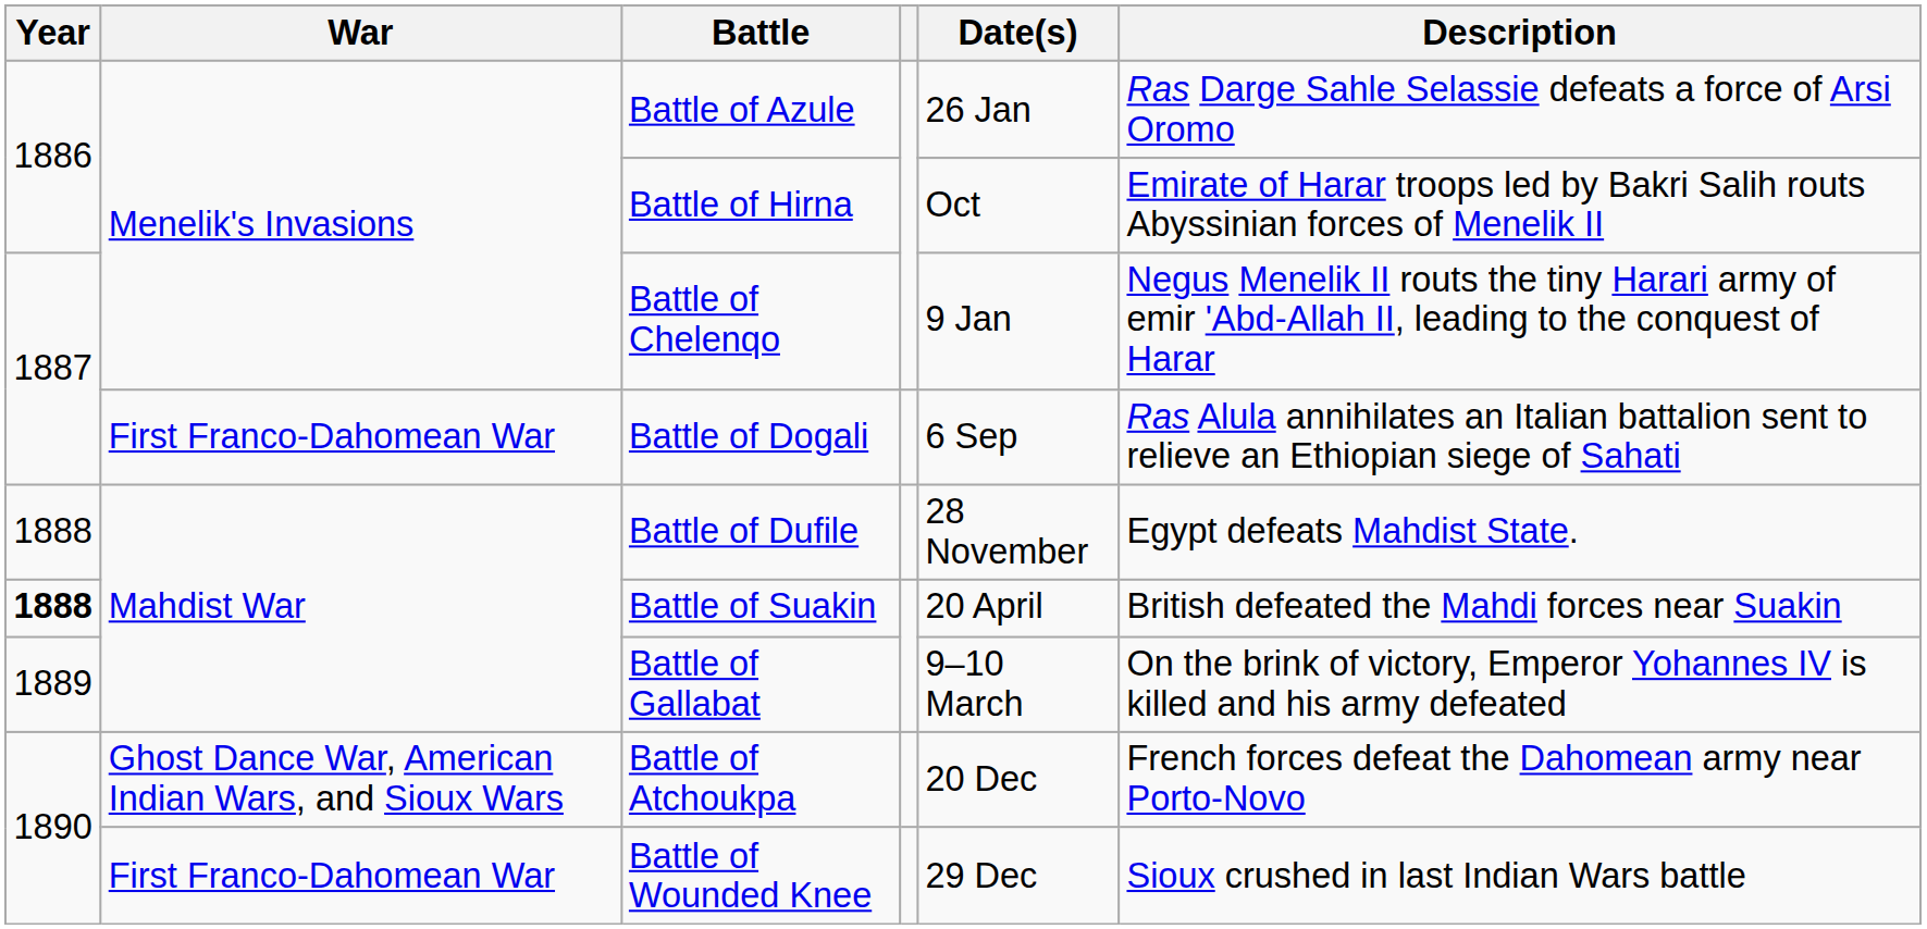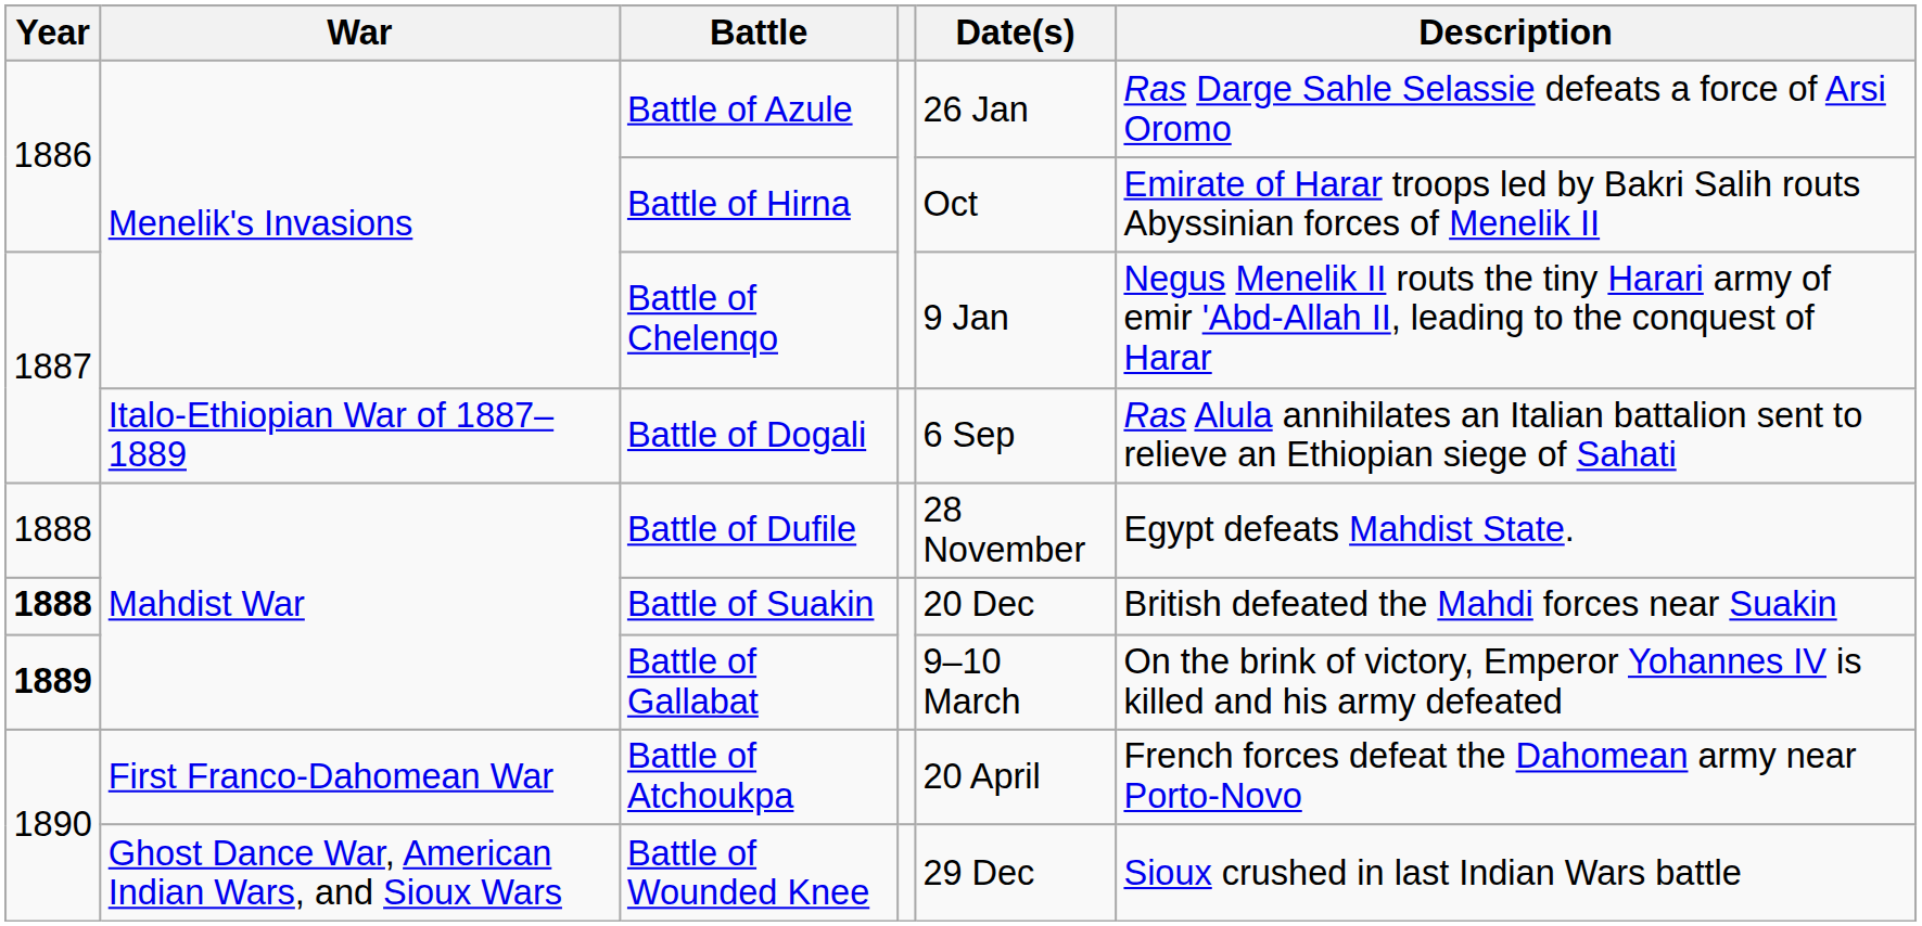 <table class="wikitable sortable">
 <tr>
 <th class="unsortable">Year</th>
 <th>War</th>
 <th class="unsortable">Battle</th>
 <th></th>
 <th>Date(s)</th>
 <th class="unsortable">Description</th>
 </tr>
 <tr>
 <td rowspan="2">1886</td>
 <td rowspan="3"><a href='#'>Menelik's Invasions</a></td>
 <td><a href='#'>Battle of Azule</a></td>
 <td rowspan="3"></td>
 <td>26 Jan</td>
 <td><a href='#'><em>Ras</em></a> <a href='#'>Darge Sahle Selassie</a> defeats a force of <a href='#'>Arsi Oromo</a></td>
 </tr>
 <tr>
 <td><a href='#'>Battle of Hirna</a></td>
 <td>Oct</td>
 <td><a href='#'>Emirate of Harar</a> troops led by Bakri Salih routs Abyssinian forces of <a href='#'>Menelik II</a></td>
 </tr>
 <tr>
 <td rowspan="2">1887</td>
 <td><a href='#'>Battle of Chelenqo</a></td>
 <td>9 Jan</td>
 <td><a href='#'>Negus</a> <a href='#'>Menelik II</a> routs the tiny <a href='#'>Harari</a> army of emir <a href='#'>'Abd-Allah II</a>, leading to the conquest of <a href='#'>Harar</a></td>
 </tr>
 <tr>
-<td><a href='#'>First Franco-Dahomean War</a></td>
+<td><a href='#'>Italo-Ethiopian War of 1887–1889</a></td>
 <td><a href='#'>Battle of Dogali</a></td>
 <td></td>
 <td>6 Sep</td>
 <td><a href='#'><em>Ras</em></a> <a href='#'>Alula</a> annihilates an Italian battalion sent to relieve an Ethiopian siege of <a href='#'>Sahati</a></td>
 </tr>
 <tr>
 <td>1888</td>
 <td rowspan="3"><a href='#'>Mahdist War</a></td>
 <td><a href='#'>Battle of Dufile</a></td>
 <td></td>
 <td>28 November</td>
 <td>Egypt defeats <a href='#'>Mahdist State</a>.</td>
 </tr>
 <tr>
 <td><strong>1888</strong></td>
 <td><a href='#'>Battle of Suakin</a></td>
 <td rowspan="2"></td>
-<td>20 April</td>
+<td>20 Dec</td>
 <td>British defeated the <a href='#'>Mahdi</a> forces near <a href='#'>Suakin</a></td>
 </tr>
 <tr>
-<td>1889</td>
+<td><strong>1889</strong></td>
 <td><a href='#'>Battle of Gallabat</a></td>
 <td>9–10 March</td>
 <td>On the brink of victory, Emperor <a href='#'>Yohannes IV</a> is killed and his army defeated</td>
 </tr>
 <tr>
 <td rowspan="2">1890</td>
-<td><a href='#'>Ghost Dance War</a>, <a href='#'>American Indian Wars</a>, and <a href='#'>Sioux Wars</a></td>
+<td><a href='#'>First Franco-Dahomean War</a></td>
 <td><a href='#'>Battle of Atchoukpa</a></td>
 <td></td>
-<td>20 Dec</td>
+<td>20 April</td>
 <td>French forces defeat the <a href='#'>Dahomean</a> army near <a href='#'>Porto-Novo</a></td>
 </tr>
 <tr>
-<td><a href='#'>First Franco-Dahomean War</a></td>
+<td><a href='#'>Ghost Dance War</a>, <a href='#'>American Indian Wars</a>, and <a href='#'>Sioux Wars</a></td>
 <td><a href='#'>Battle of Wounded Knee</a></td>
 <td></td>
 <td>29 Dec</td>
 <td><a href='#'>Sioux</a> crushed in last Indian Wars battle</td>
 </tr>
 </table>
